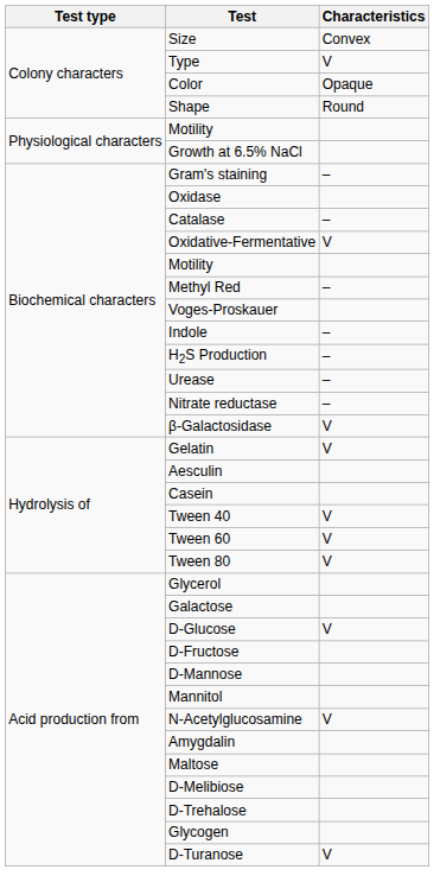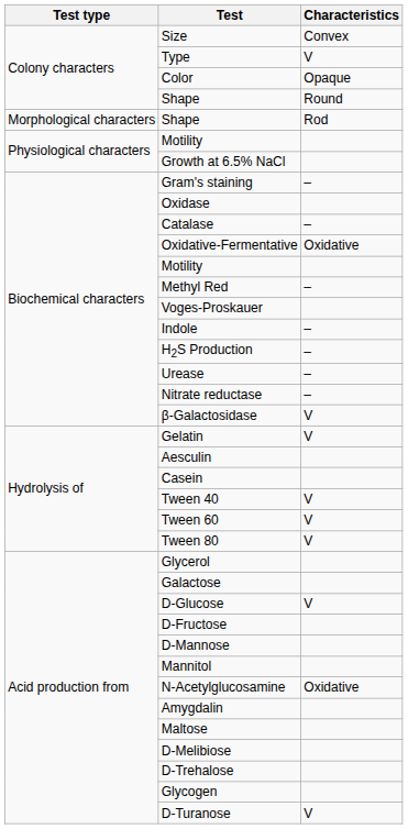 <table class="wikitable">
 <tr>
 <th>Test type</th>
 <th>Test</th>
 <th>Characteristics</th>
 </tr>
 <tr>
 <td rowspan="4">Colony  characters</td>
 <td>Size</td>
 <td>Convex</td>
 </tr>
 <tr>
 <td>Type</td>
 <td>V</td>
 </tr>
 <tr>
 <td>Color</td>
 <td>Opaque</td>
 </tr>
 <tr>
 <td>Shape</td>
 <td>Round</td>
+</tr>
+<tr>
+<td>Morphological  characters</td>
+<td>Shape</td>
+<td>Rod</td>
 </tr>
 <tr>
 <td rowspan="2">Physiological  characters</td>
 <td>Motility</td>
 <td></td>
 </tr>
 <tr>
 <td>Growth  at 6.5% NaCl</td>
 <td></td>
 </tr>
 <tr>
 <td rowspan="12">Biochemical  characters</td>
 <td>Gram's staining</td>
 <td>–</td>
 </tr>
 <tr>
 <td>Oxidase</td>
 <td></td>
 </tr>
 <tr>
 <td>Catalase</td>
 <td>–</td>
 </tr>
 <tr>
 <td>Oxidative-Fermentative</td>
-<td>V</td>
+<td>Oxidative</td>
 </tr>
 <tr>
 <td>Motility</td>
 <td></td>
 </tr>
 <tr>
 <td>Methyl Red</td>
 <td>–</td>
 </tr>
 <tr>
 <td>Voges-Proskauer</td>
 <td></td>
 </tr>
 <tr>
 <td>Indole</td>
 <td>–</td>
 </tr>
 <tr>
 <td>H<sub>2</sub>S Production</td>
 <td>–</td>
 </tr>
 <tr>
 <td>Urease</td>
 <td>–</td>
 </tr>
 <tr>
 <td>Nitrate reductase</td>
 <td>–</td>
 </tr>
 <tr>
 <td>β-Galactosidase</td>
 <td>V</td>
 </tr>
 <tr>
 <td rowspan="6">Hydrolysis  of</td>
 <td>Gelatin</td>
 <td>V</td>
 </tr>
 <tr>
 <td>Aesculin</td>
 <td></td>
 </tr>
 <tr>
 <td>Casein</td>
 <td></td>
 </tr>
 <tr>
 <td>Tween 40</td>
 <td>V</td>
 </tr>
 <tr>
 <td>Tween 60</td>
 <td>V</td>
 </tr>
 <tr>
 <td>Tween 80</td>
 <td>V</td>
 </tr>
 <tr>
 <td rowspan="13">Acid  production from</td>
 <td>Glycerol</td>
 <td></td>
 </tr>
 <tr>
 <td>Galactose</td>
 <td></td>
 </tr>
 <tr>
 <td>D-Glucose</td>
 <td>V</td>
 </tr>
 <tr>
 <td>D-Fructose</td>
 <td></td>
 </tr>
 <tr>
 <td>D-Mannose</td>
 <td></td>
 </tr>
 <tr>
 <td>Mannitol</td>
 <td></td>
 </tr>
 <tr>
 <td>N-Acetylglucosamine</td>
-<td>V</td>
+<td>Oxidative</td>
 </tr>
 <tr>
 <td>Amygdalin</td>
 <td></td>
 </tr>
 <tr>
 <td>Maltose</td>
 <td></td>
 </tr>
 <tr>
 <td>D-Melibiose</td>
 <td></td>
 </tr>
 <tr>
 <td>D-Trehalose</td>
 <td></td>
 </tr>
 <tr>
 <td>Glycogen</td>
 <td></td>
 </tr>
 <tr>
 <td>D-Turanose</td>
 <td>V</td>
 </tr>
 </table>
